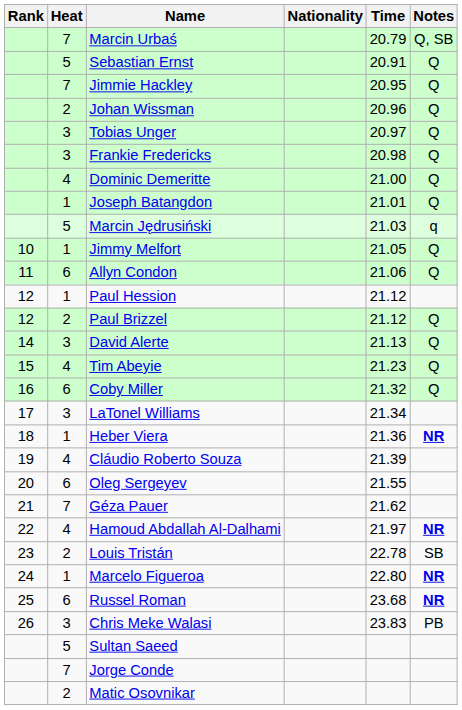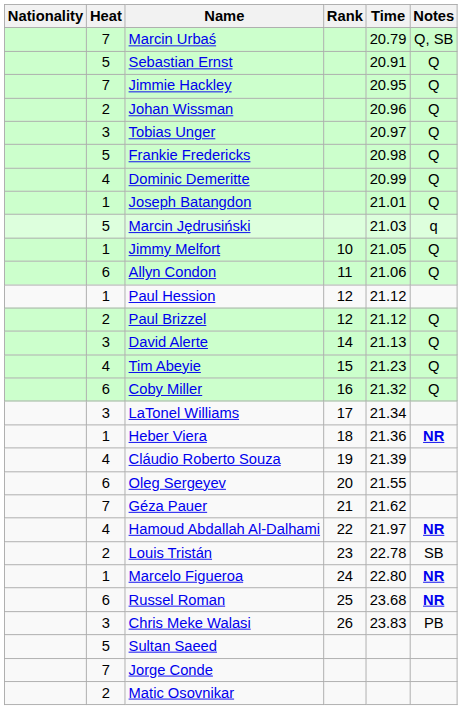 <table class="wikitable sortable" style="text-align:center">
 <tr>
-<th>Rank</th>
+<th>Nationality</th>
 <th>Heat</th>
 <th>Name</th>
-<th>Nationality</th>
+<th>Rank</th>
 <th>Time</th>
 <th>Notes</th>
 </tr>
 <tr bgcolor=ccffcc>
-<td></td>
+<td align=left></td>
 <td>7</td>
 <td align="left"><a href='#'>Marcin Urbaś</a></td>
-<td align=left></td>
+<td></td>
 <td>20.79</td>
 <td>Q, SB</td>
 </tr>
 <tr bgcolor=ccffcc>
-<td></td>
+<td align=left></td>
 <td>5</td>
 <td align="left"><a href='#'>Sebastian Ernst</a></td>
-<td align=left></td>
+<td></td>
 <td>20.91</td>
 <td>Q</td>
 </tr>
 <tr bgcolor=ccffcc>
-<td></td>
+<td align=left></td>
 <td>7</td>
 <td align="left"><a href='#'>Jimmie Hackley</a></td>
-<td align=left></td>
+<td></td>
 <td>20.95</td>
 <td>Q</td>
 </tr>
 <tr bgcolor=ccffcc>
-<td></td>
+<td align=left></td>
 <td>2</td>
 <td align="left"><a href='#'>Johan Wissman</a></td>
-<td align=left></td>
+<td></td>
 <td>20.96</td>
 <td>Q</td>
 </tr>
 <tr bgcolor=ccffcc>
-<td></td>
+<td align=left></td>
 <td>3</td>
 <td align="left"><a href='#'>Tobias Unger</a></td>
-<td align=left></td>
+<td></td>
 <td>20.97</td>
 <td>Q</td>
 </tr>
 <tr bgcolor=ccffcc>
+<td align=left></td>
+<td>5</td>
+<td align="left"><a href='#'>Frankie Fredericks</a></td>
 <td></td>
-<td>3</td>
-<td align="left"><a href='#'>Frankie Fredericks</a></td>
-<td align=left></td>
 <td>20.98</td>
 <td>Q</td>
 </tr>
 <tr bgcolor=ccffcc>
-<td></td>
+<td align=left></td>
 <td>4</td>
 <td align="left"><a href='#'>Dominic Demeritte</a></td>
-<td align=left></td>
-<td>21.00</td>
+<td></td>
+<td>20.99</td>
 <td>Q</td>
 </tr>
 <tr bgcolor=ccffcc>
-<td></td>
+<td align=left></td>
 <td>1</td>
 <td align="left"><a href='#'>Joseph Batangdon</a></td>
-<td align=left></td>
+<td></td>
 <td>21.01</td>
 <td>Q</td>
 </tr>
 <tr bgcolor=ddffdd>
-<td></td>
+<td align=left></td>
 <td>5</td>
 <td align="left"><a href='#'>Marcin Jędrusiński</a></td>
-<td align=left></td>
+<td></td>
 <td>21.03</td>
 <td>q</td>
 </tr>
 <tr bgcolor=ccffcc>
-<td>10</td>
+<td align=left></td>
 <td>1</td>
 <td align="left"><a href='#'>Jimmy Melfort</a></td>
-<td align=left></td>
+<td>10</td>
 <td>21.05</td>
 <td>Q</td>
 </tr>
 <tr bgcolor=ccffcc>
-<td>11</td>
+<td align=left></td>
 <td>6</td>
 <td align="left"><a href='#'>Allyn Condon</a></td>
-<td align=left></td>
+<td>11</td>
 <td>21.06</td>
 <td>Q</td>
 </tr>
 <tr>
-<td>12</td>
+<td align=left></td>
 <td>1</td>
 <td align="left"><a href='#'>Paul Hession</a></td>
-<td align=left></td>
+<td>12</td>
 <td>21.12</td>
 <td></td>
 </tr>
 <tr bgcolor=ccffcc>
-<td>12</td>
+<td align=left></td>
 <td>2</td>
 <td align="left"><a href='#'>Paul Brizzel</a></td>
-<td align=left></td>
+<td>12</td>
 <td>21.12</td>
 <td>Q</td>
 </tr>
 <tr bgcolor=ccffcc>
-<td>14</td>
+<td align=left></td>
 <td>3</td>
 <td align="left"><a href='#'>David Alerte</a></td>
-<td align=left></td>
+<td>14</td>
 <td>21.13</td>
 <td>Q</td>
 </tr>
 <tr bgcolor=ccffcc>
-<td>15</td>
+<td align=left></td>
 <td>4</td>
 <td align="left"><a href='#'>Tim Abeyie</a></td>
-<td align=left></td>
+<td>15</td>
 <td>21.23</td>
 <td>Q</td>
 </tr>
 <tr bgcolor=ccffcc>
-<td>16</td>
+<td align=left></td>
 <td>6</td>
 <td align="left"><a href='#'>Coby Miller</a></td>
-<td align=left></td>
+<td>16</td>
 <td>21.32</td>
 <td>Q</td>
 </tr>
 <tr>
-<td>17</td>
+<td align=left></td>
 <td>3</td>
 <td align="left"><a href='#'>LaTonel Williams</a></td>
-<td align=left></td>
+<td>17</td>
 <td>21.34</td>
 <td></td>
 </tr>
 <tr>
-<td>18</td>
+<td align=left></td>
 <td>1</td>
 <td align="left"><a href='#'>Heber Viera</a></td>
-<td align=left></td>
+<td>18</td>
 <td>21.36</td>
 <td><strong><a href='#'>NR</a></strong></td>
 </tr>
 <tr>
-<td>19</td>
+<td align=left></td>
 <td>4</td>
 <td align="left"><a href='#'>Cláudio Roberto Souza</a></td>
-<td align=left></td>
+<td>19</td>
 <td>21.39</td>
 <td></td>
 </tr>
 <tr>
-<td>20</td>
+<td align=left></td>
 <td>6</td>
 <td align="left"><a href='#'>Oleg Sergeyev</a></td>
-<td align=left></td>
+<td>20</td>
 <td>21.55</td>
 <td></td>
 </tr>
 <tr>
-<td>21</td>
+<td align=left></td>
 <td>7</td>
 <td align="left"><a href='#'>Géza Pauer</a></td>
-<td align=left></td>
+<td>21</td>
 <td>21.62</td>
 <td></td>
 </tr>
 <tr>
-<td>22</td>
+<td align=left></td>
 <td>4</td>
 <td align="left"><a href='#'>Hamoud Abdallah Al-Dalhami</a></td>
-<td align=left></td>
+<td>22</td>
 <td>21.97</td>
 <td><strong><a href='#'>NR</a></strong></td>
 </tr>
 <tr>
-<td>23</td>
+<td align=left></td>
 <td>2</td>
 <td align="left"><a href='#'>Louis Tristán</a></td>
-<td align=left></td>
+<td>23</td>
 <td>22.78</td>
 <td>SB</td>
 </tr>
 <tr>
-<td>24</td>
+<td align=left></td>
 <td>1</td>
 <td align="left"><a href='#'>Marcelo Figueroa</a></td>
-<td align=left></td>
+<td>24</td>
 <td>22.80</td>
 <td><strong><a href='#'>NR</a></strong></td>
 </tr>
 <tr>
-<td>25</td>
+<td align=left></td>
 <td>6</td>
 <td align="left"><a href='#'>Russel Roman</a></td>
-<td align=left></td>
+<td>25</td>
 <td>23.68</td>
 <td><strong><a href='#'>NR</a></strong></td>
 </tr>
 <tr>
-<td>26</td>
+<td align=left></td>
 <td>3</td>
 <td align="left"><a href='#'>Chris Meke Walasi</a></td>
-<td align=left></td>
+<td>26</td>
 <td>23.83</td>
 <td>PB</td>
 </tr>
 <tr>
-<td></td>
+<td align=left></td>
 <td>5</td>
 <td align="left"><a href='#'>Sultan Saeed</a></td>
-<td align=left></td>
+<td></td>
 <td></td>
 <td></td>
 </tr>
 <tr>
-<td></td>
+<td align=left></td>
 <td>7</td>
 <td align="left"><a href='#'>Jorge Conde</a></td>
-<td align=left></td>
+<td></td>
 <td></td>
 <td></td>
 </tr>
 <tr>
-<td></td>
+<td align=left></td>
 <td>2</td>
 <td align="left"><a href='#'>Matic Osovnikar</a></td>
-<td align=left></td>
+<td></td>
 <td></td>
 <td></td>
 </tr>
 </table>
